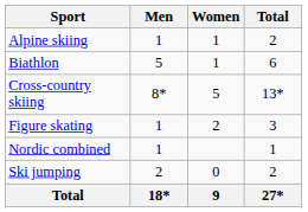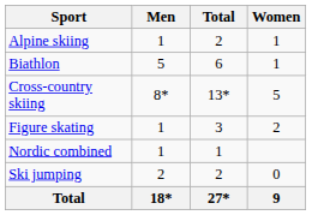 <table class="wikitable sortable" style="text-align:center;">
 <tr>
 <th width=130>Sport</th>
 <th width=55>Men</th>
+<th width=55>Total</th>
 <th width=55>Women</th>
-<th width=55>Total</th>
 </tr>
 <tr>
 <td align=left><a href='#'>Alpine skiing</a></td>
 <td>1</td>
+<td>2</td>
 <td>1</td>
-<td>2</td>
 </tr>
 <tr>
 <td align=left><a href='#'>Biathlon</a></td>
 <td>5</td>
+<td>6</td>
 <td>1</td>
-<td>6</td>
 </tr>
 <tr>
 <td align=left><a href='#'>Cross-country skiing</a></td>
 <td>8*</td>
+<td>13*</td>
 <td>5</td>
-<td>13*</td>
 </tr>
 <tr>
 <td align=left><a href='#'>Figure skating</a></td>
 <td>1</td>
+<td>3</td>
 <td>2</td>
-<td>3</td>
 </tr>
 <tr>
 <td align=left><a href='#'>Nordic combined</a></td>
 <td>1</td>
+<td>1</td>
 <td></td>
-<td>1</td>
 </tr>
 <tr>
 <td align=left><a href='#'>Ski jumping</a></td>
 <td>2</td>
+<td>2</td>
 <td>0</td>
-<td>2</td>
 </tr>
 <tr>
 <th>Total</th>
 <th>18*</th>
+<th>27*</th>
 <th>9</th>
-<th>27*</th>
 </tr>
 </table>
